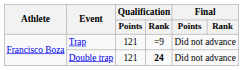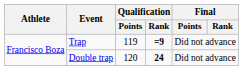 <table class="wikitable" style="font-size:90%">
 <tr>
 <th rowspan="2">Athlete</th>
 <th rowspan="2">Event</th>
 <th colspan=2>Qualification</th>
 <th colspan=2>Final</th>
 </tr>
 <tr style="font-size:95%">
 <th>Points</th>
 <th>Rank</th>
 <th>Points</th>
 <th>Rank</th>
 </tr>
 <tr align=center>
 <td align=left rowspan=2><a href='#'>Francisco Boza</a></td>
 <td align=left><a href='#'>Trap</a></td>
-<td>121</td>
-<td>=9</td>
+<td>119</td>
+<td><strong>=9</strong></td>
 <td colspan=2>Did not advance</td>
 </tr>
 <tr align=center>
 <td align=left><a href='#'>Double trap</a></td>
-<td>121</td>
+<td>120</td>
 <td><strong>24</strong></td>
 <td colspan=2>Did not advance</td>
 </tr>
 </table>
